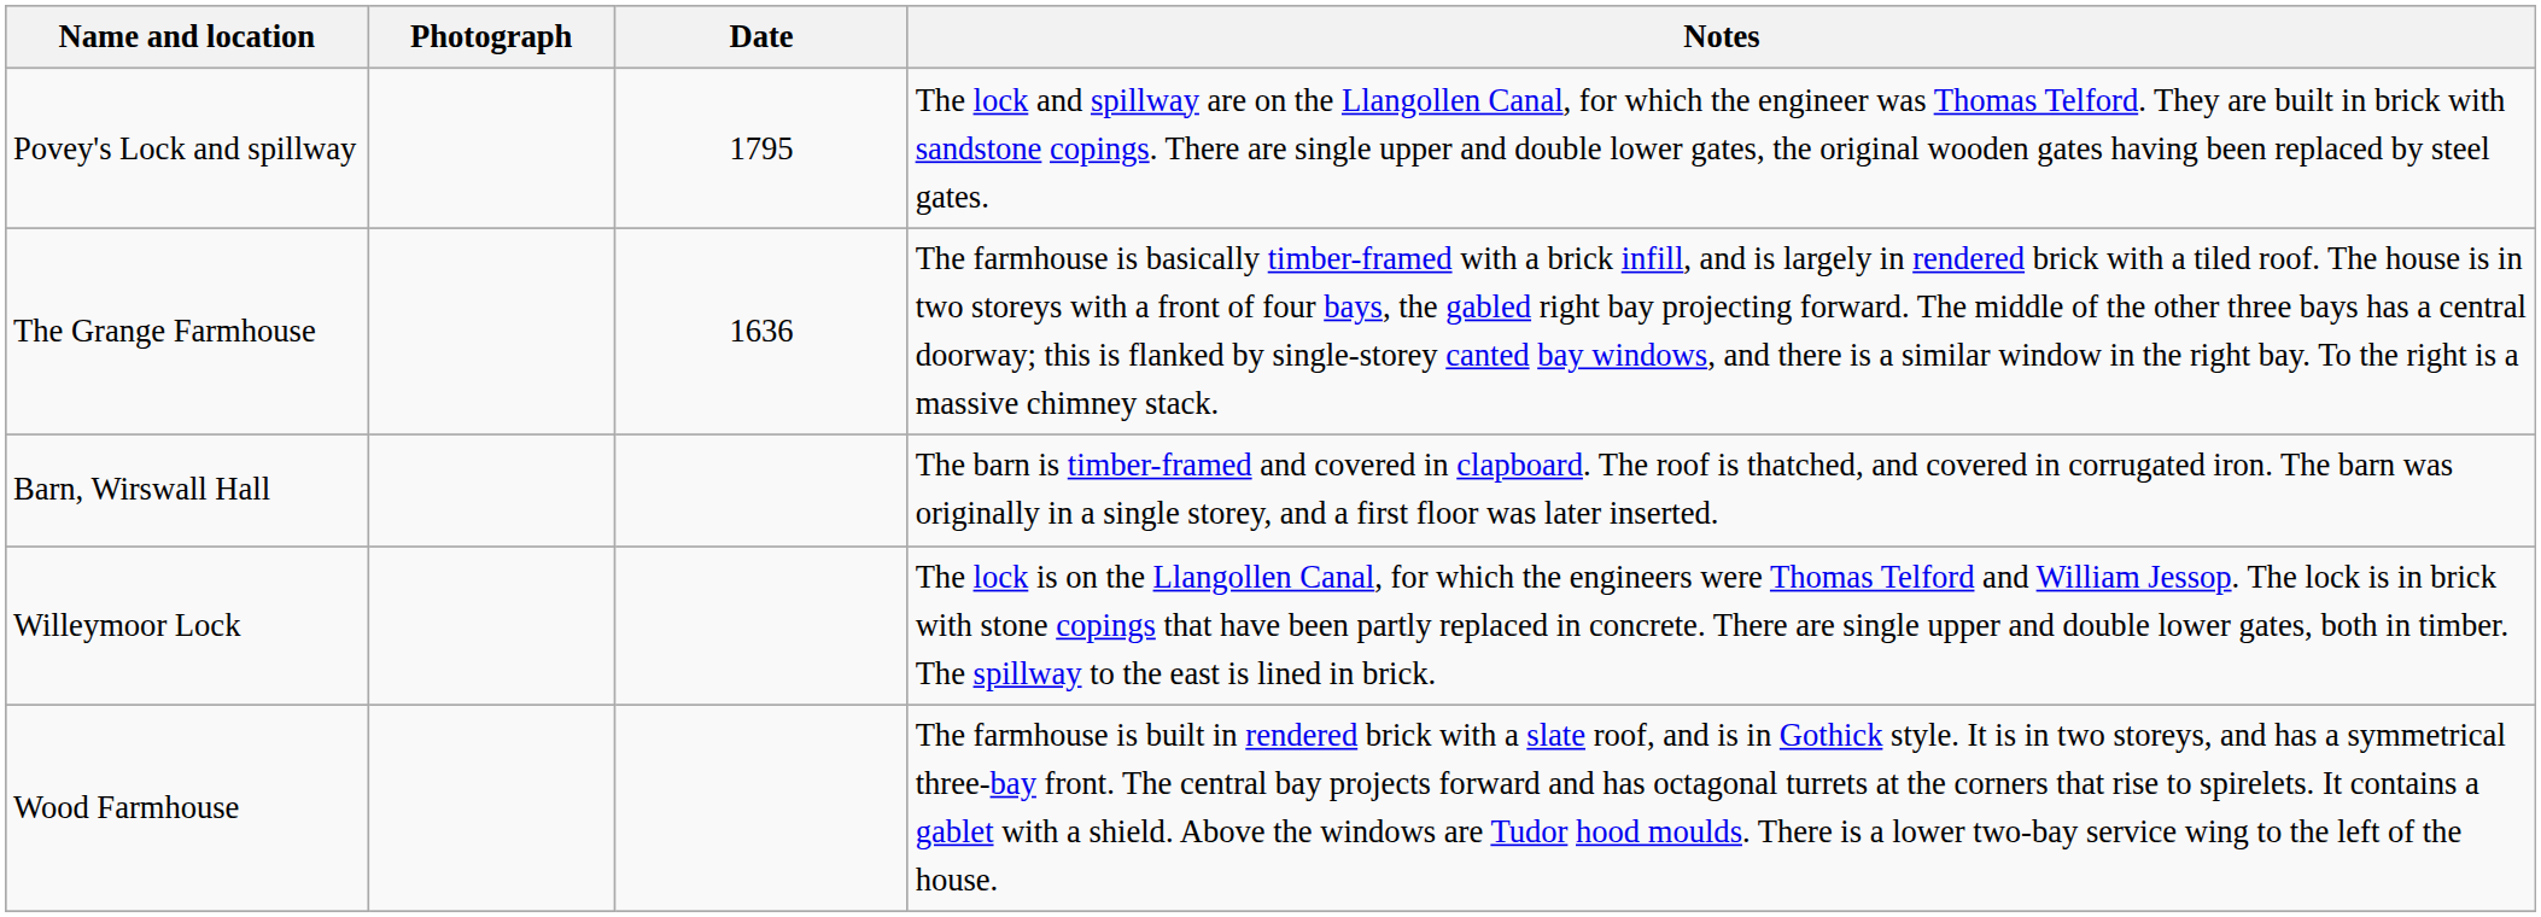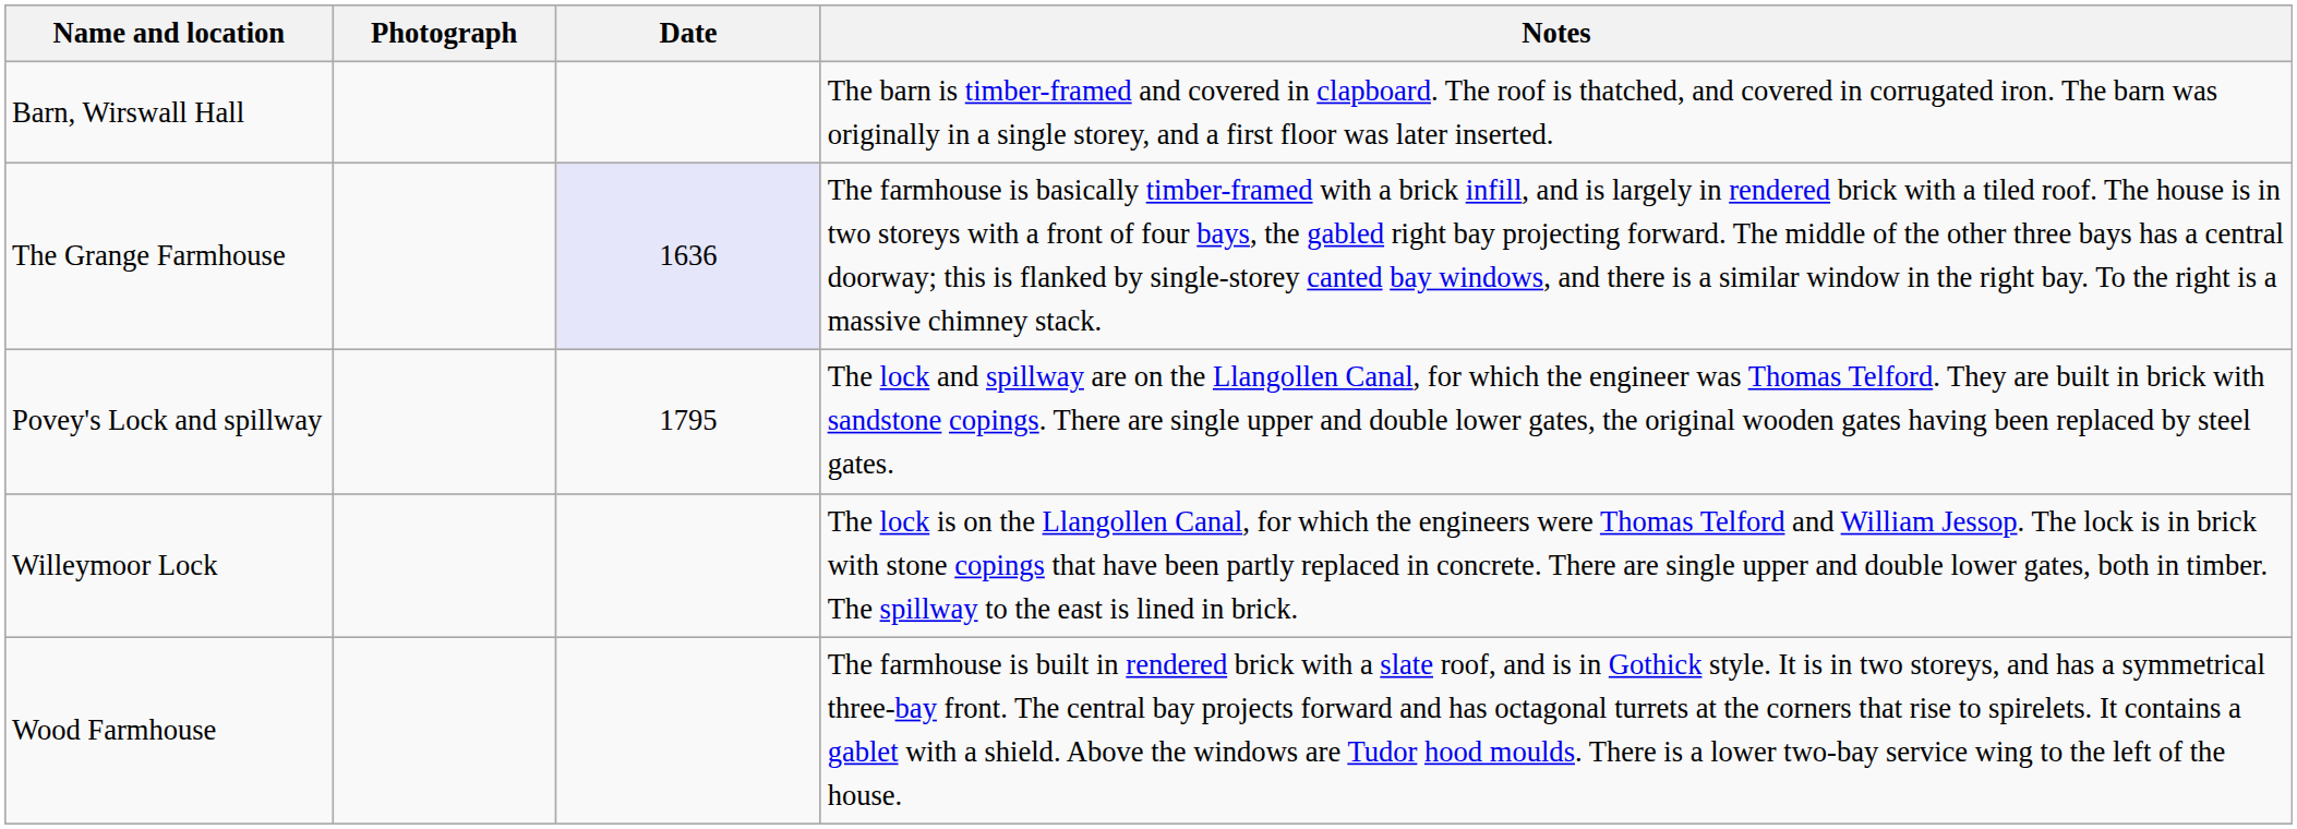 <table class="wikitable sortable plainrowheaders" style="width:100%;border:0px;text-align:left;line-height:150%;">
 <tr>
 <th scope="col" style="width:150px">Name and location</th>
 <th scope="col" style="width:100px" class="unsortable">Photograph</th>
 <th scope="col" style="width:120px">Date</th>
 <th scope="col" style="width:700px" class="unsortable">Notes</th>
 </tr>
 <tr>
+<td>Barn, Wirswall Hall<br><small></small></td>
+<td></td>
+<td align="center"></td>
+<td>The barn is <a href='#'>timber-framed</a> and covered in <a href='#'>clapboard</a>. The roof is thatched, and covered in corrugated iron. The barn was originally in a single storey, and a first floor was later inserted.</td>
+</tr>
+<tr>
+<td>The Grange Farmhouse<br><small></small></td>
+<td></td>
+<td align="center" style="background: lavender;">1636</td>
+<td>The farmhouse is basically <a href='#'>timber-framed</a> with a brick <a href='#'>infill</a>, and is largely in <a href='#'>rendered</a> brick with a tiled roof. The house is in two storeys with a front of four <a href='#'>bays</a>, the <a href='#'>gabled</a> right bay projecting forward. The middle of the other three bays has a central doorway; this is flanked by single-storey <a href='#'>canted</a> <a href='#'>bay windows</a>, and there is a similar window in the right bay. To the right is a massive chimney stack.</td>
+</tr>
+<tr>
 <td>Povey's Lock and spillway<br><small></small></td>
 <td></td>
 <td align="center">1795</td>
 <td>The <a href='#'>lock</a> and <a href='#'>spillway</a> are on the <a href='#'>Llangollen Canal</a>, for which the engineer was <a href='#'>Thomas Telford</a>. They are built in brick with <a href='#'>sandstone</a> <a href='#'>copings</a>. There are single upper and double lower gates, the original wooden gates having been replaced by steel gates.</td>
-</tr>
-<tr>
-<td>The Grange Farmhouse<br><small></small></td>
-<td></td>
-<td align="center">1636</td>
-<td>The farmhouse is basically <a href='#'>timber-framed</a> with a brick <a href='#'>infill</a>, and is largely in <a href='#'>rendered</a> brick with a tiled roof. The house is in two storeys with a front of four <a href='#'>bays</a>, the <a href='#'>gabled</a> right bay projecting forward. The middle of the other three bays has a central doorway; this is flanked by single-storey <a href='#'>canted</a> <a href='#'>bay windows</a>, and there is a similar window in the right bay. To the right is a massive chimney stack.</td>
-</tr>
-<tr>
-<td>Barn, Wirswall Hall<br><small></small></td>
-<td></td>
-<td align="center"></td>
-<td>The barn is <a href='#'>timber-framed</a> and covered in <a href='#'>clapboard</a>. The roof is thatched, and covered in corrugated iron. The barn was originally in a single storey, and a first floor was later inserted.</td>
 </tr>
 <tr>
 <td>Willeymoor Lock<br><small></small></td>
 <td></td>
 <td align="center"></td>
 <td>The <a href='#'>lock</a> is on the <a href='#'>Llangollen Canal</a>, for which the engineers were <a href='#'>Thomas Telford</a> and <a href='#'>William Jessop</a>. The lock is in brick with stone <a href='#'>copings</a> that have been partly replaced in concrete. There are single upper and double lower gates, both in timber. The <a href='#'>spillway</a> to the east is lined in brick.</td>
 </tr>
 <tr>
 <td>Wood Farmhouse<br><small></small></td>
 <td></td>
 <td align="center"></td>
 <td>The farmhouse is built in <a href='#'>rendered</a> brick with a <a href='#'>slate</a> roof, and is in <a href='#'>Gothick</a> style. It is in two storeys, and has a symmetrical three-<a href='#'>bay</a> front. The central bay projects forward and has octagonal turrets at the corners that rise to spirelets. It contains a <a href='#'>gablet</a> with a shield. Above the windows are <a href='#'>Tudor</a> <a href='#'>hood moulds</a>. There is a lower two-bay service wing to the left of the house.</td>
 </tr>
 <tr>
 </tr>
 </table>
